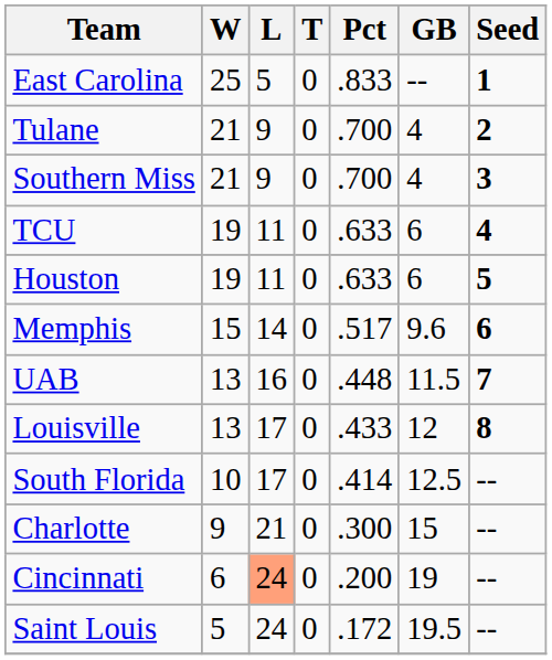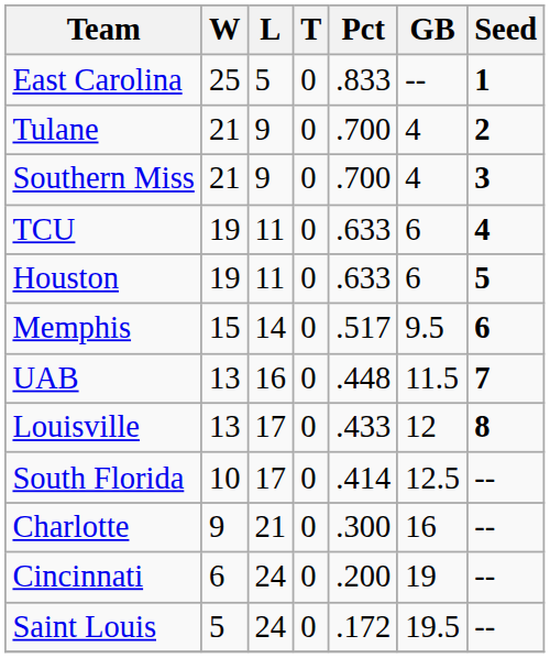 <table class="wikitable sortable">
 <tr>
 <th>Team</th>
 <th>W</th>
 <th>L</th>
 <th>T</th>
 <th>Pct</th>
 <th>GB</th>
 <th>Seed</th>
 </tr>
 <tr>
 <td><a href='#'>East Carolina</a></td>
 <td>25</td>
 <td>5</td>
 <td>0</td>
 <td>.833</td>
 <td>--</td>
 <td><strong>1</strong></td>
 </tr>
 <tr>
 <td><a href='#'>Tulane</a></td>
 <td>21</td>
 <td>9</td>
 <td>0</td>
 <td>.700</td>
 <td>4</td>
 <td><strong>2</strong></td>
 </tr>
 <tr>
 <td><a href='#'>Southern Miss</a></td>
 <td>21</td>
 <td>9</td>
 <td>0</td>
 <td>.700</td>
 <td>4</td>
 <td><strong>3</strong></td>
 </tr>
 <tr>
 <td><a href='#'>TCU</a></td>
 <td>19</td>
 <td>11</td>
 <td>0</td>
 <td>.633</td>
 <td>6</td>
 <td><strong>4</strong></td>
 </tr>
 <tr>
 <td><a href='#'>Houston</a></td>
 <td>19</td>
 <td>11</td>
 <td>0</td>
 <td>.633</td>
 <td>6</td>
 <td><strong>5</strong></td>
 </tr>
 <tr>
 <td><a href='#'>Memphis</a></td>
 <td>15</td>
 <td>14</td>
 <td>0</td>
 <td>.517</td>
-<td>9.6</td>
+<td>9.5</td>
 <td><strong>6</strong></td>
 </tr>
 <tr>
 <td><a href='#'>UAB</a></td>
 <td>13</td>
 <td>16</td>
 <td>0</td>
 <td>.448</td>
 <td>11.5</td>
 <td><strong>7</strong></td>
 </tr>
 <tr>
 <td><a href='#'>Louisville</a></td>
 <td>13</td>
 <td>17</td>
 <td>0</td>
 <td>.433</td>
 <td>12</td>
 <td><strong>8</strong></td>
 </tr>
 <tr>
 <td><a href='#'>South Florida</a></td>
 <td>10</td>
 <td>17</td>
 <td>0</td>
 <td>.414</td>
 <td>12.5</td>
 <td>--</td>
 </tr>
 <tr>
 <td><a href='#'>Charlotte</a></td>
 <td>9</td>
 <td>21</td>
 <td>0</td>
 <td>.300</td>
-<td>15</td>
+<td>16</td>
 <td>--</td>
 </tr>
 <tr>
 <td><a href='#'>Cincinnati</a></td>
 <td>6</td>
-<td style="background: lightsalmon;">24</td>
+<td>24</td>
 <td>0</td>
 <td>.200</td>
 <td>19</td>
 <td>--</td>
 </tr>
 <tr>
 <td><a href='#'>Saint Louis</a></td>
 <td>5</td>
 <td>24</td>
 <td>0</td>
 <td>.172</td>
 <td>19.5</td>
 <td>--</td>
 </tr>
 <tr>
 </tr>
 </table>
